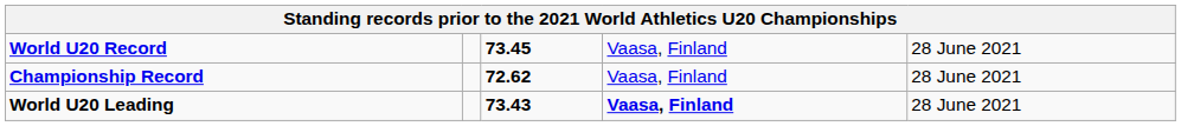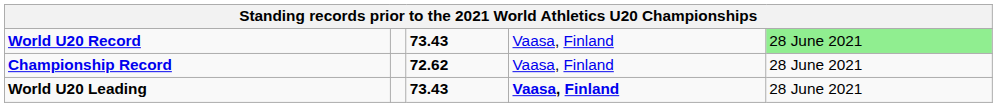 <table class="wikitable" width=65%>
 <tr>
 <th colspan=5>Standing records prior to the 2021 World Athletics U20 Championships</th>
 </tr>
 <tr>
 <td><strong><a href='#'>World U20 Record</a></strong></td>
 <td></td>
-<td><strong>73.45</strong></td>
+<td><strong>73.43</strong></td>
 <td><a href='#'>Vaasa</a>, <a href='#'>Finland</a></td>
-<td>28 June 2021</td>
+<td style="background: lightgreen;">28 June 2021</td>
 </tr>
 <tr>
 <td><strong><a href='#'>Championship Record</a></strong></td>
 <td></td>
 <td><strong>72.62</strong></td>
 <td><a href='#'>Vaasa</a>, <a href='#'>Finland</a></td>
 <td>28 June 2021</td>
 </tr>
 <tr>
 <td><strong>World U20 Leading</strong></td>
 <td></td>
 <td><strong>73.43</strong></td>
 <td><strong><a href='#'>Vaasa</a>, <a href='#'>Finland</a></strong></td>
 <td>28 June 2021</td>
 </tr>
 </table>
